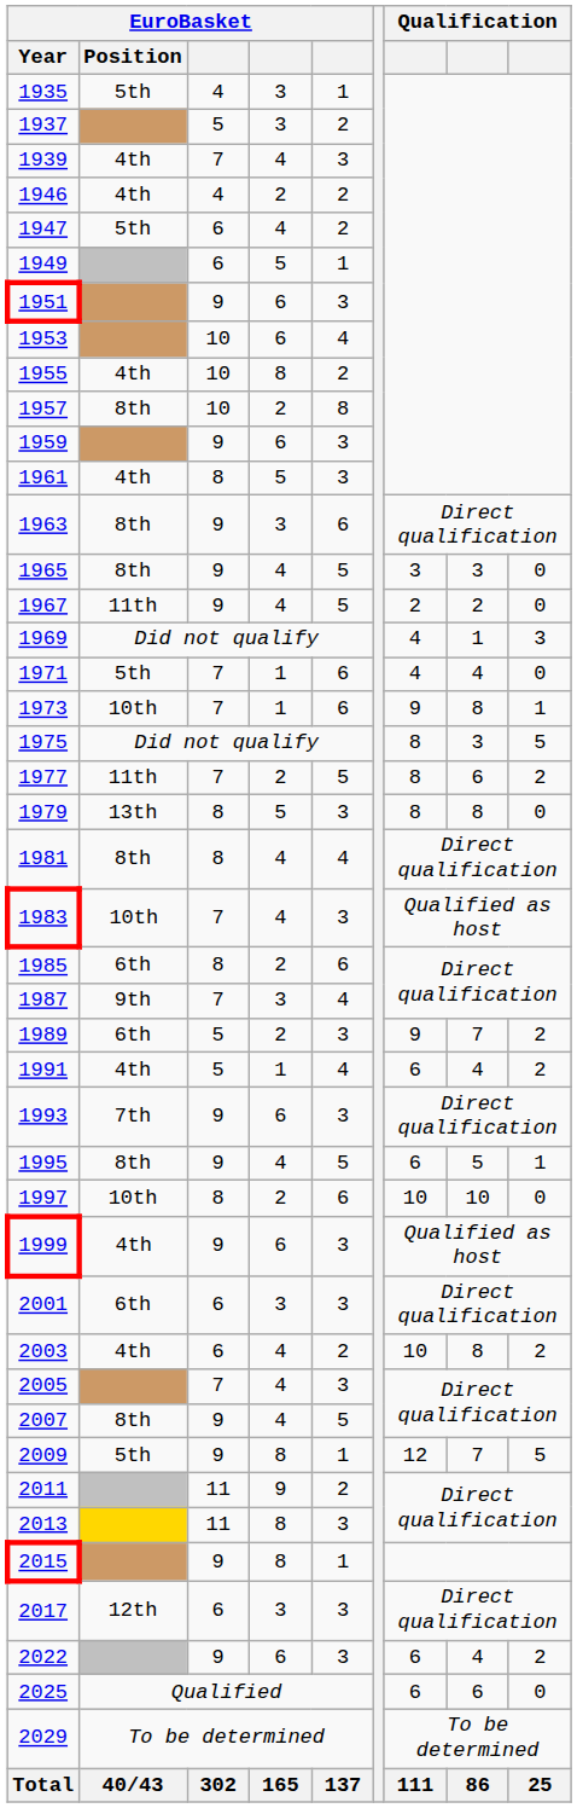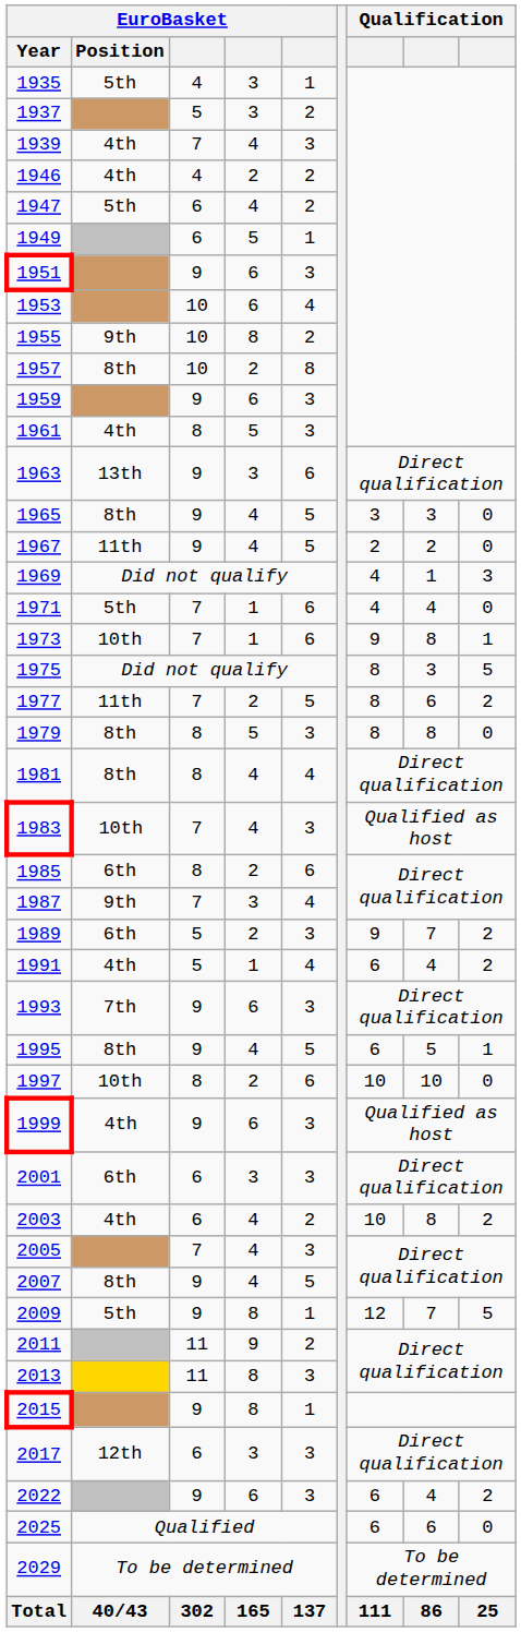 <table class="wikitable" style="text-align: center;font-size:90%;">
 <tr>
 <th colspan=5><a href='#'>EuroBasket</a></th>
 <th rowspan=46></th>
 <th colspan=3>Qualification</th>
 </tr>
 <tr>
 <th>Year</th>
 <th>Position</th>
 <th width=30></th>
 <th width=30></th>
 <th width=30></th>
 <th width=30></th>
 <th width=30></th>
 <th width=30></th>
 </tr>
 <tr>
 <td> <a href='#'>1935</a></td>
 <td>5th</td>
 <td>4</td>
 <td>3</td>
 <td>1</td>
 </tr>
 <tr>
 <td> <a href='#'>1937</a></td>
 <td bgcolor=#cc9966></td>
 <td>5</td>
 <td>3</td>
 <td>2</td>
 </tr>
 <tr>
 <td> <a href='#'>1939</a></td>
 <td>4th</td>
 <td>7</td>
 <td>4</td>
 <td>3</td>
 </tr>
 <tr>
 <td> <a href='#'>1946</a></td>
 <td>4th</td>
 <td>4</td>
 <td>2</td>
 <td>2</td>
 </tr>
 <tr>
 <td> <a href='#'>1947</a></td>
 <td>5th</td>
 <td>6</td>
 <td>4</td>
 <td>2</td>
 </tr>
 <tr>
 <td> <a href='#'>1949</a></td>
 <td bgcolor=silver></td>
 <td>6</td>
 <td>5</td>
 <td>1</td>
 </tr>
 <tr>
 <td style="border: 3px solid red"> <a href='#'>1951</a></td>
 <td bgcolor=#cc9966></td>
 <td>9</td>
 <td>6</td>
 <td>3</td>
 </tr>
 <tr>
 <td> <a href='#'>1953</a></td>
 <td bgcolor=#cc9966></td>
 <td>10</td>
 <td>6</td>
 <td>4</td>
 </tr>
 <tr>
 <td> <a href='#'>1955</a></td>
-<td>4th</td>
+<td>9th</td>
 <td>10</td>
 <td>8</td>
 <td>2</td>
 </tr>
 <tr>
 <td> <a href='#'>1957</a></td>
 <td>8th</td>
 <td>10</td>
 <td>2</td>
 <td>8</td>
 </tr>
 <tr>
 <td> <a href='#'>1959</a></td>
 <td bgcolor=#cc9966></td>
 <td>9</td>
 <td>6</td>
 <td>3</td>
 </tr>
 <tr>
 <td> <a href='#'>1961</a></td>
 <td>4th</td>
 <td>8</td>
 <td>5</td>
 <td>3</td>
 </tr>
 <tr>
 <td> <a href='#'>1963</a></td>
-<td>8th</td>
+<td>13th</td>
 <td>9</td>
 <td>3</td>
 <td>6</td>
 <td colspan=3><em>Direct qualification</em></td>
 </tr>
 <tr>
 <td> <a href='#'>1965</a></td>
 <td>8th</td>
 <td>9</td>
 <td>4</td>
 <td>5</td>
 <td>3</td>
 <td>3</td>
 <td>0</td>
 </tr>
 <tr>
 <td> <a href='#'>1967</a></td>
 <td>11th</td>
 <td>9</td>
 <td>4</td>
 <td>5</td>
 <td>2</td>
 <td>2</td>
 <td>0</td>
 </tr>
 <tr>
 <td> <a href='#'>1969</a></td>
 <td colspan=4><em>Did not qualify</em></td>
 <td>4</td>
 <td>1</td>
 <td>3</td>
 </tr>
 <tr>
 <td> <a href='#'>1971</a></td>
 <td>5th</td>
 <td>7</td>
 <td>1</td>
 <td>6</td>
 <td>4</td>
 <td>4</td>
 <td>0</td>
 </tr>
 <tr>
 <td> <a href='#'>1973</a></td>
 <td>10th</td>
 <td>7</td>
 <td>1</td>
 <td>6</td>
 <td>9</td>
 <td>8</td>
 <td>1</td>
 </tr>
 <tr>
 <td> <a href='#'>1975</a></td>
 <td colspan=4><em>Did not qualify</em></td>
 <td>8</td>
 <td>3</td>
 <td>5</td>
 </tr>
 <tr>
 <td> <a href='#'>1977</a></td>
 <td>11th</td>
 <td>7</td>
 <td>2</td>
 <td>5</td>
 <td>8</td>
 <td>6</td>
 <td>2</td>
 </tr>
 <tr>
 <td> <a href='#'>1979</a></td>
-<td>13th</td>
+<td>8th</td>
 <td>8</td>
 <td>5</td>
 <td>3</td>
 <td>8</td>
 <td>8</td>
 <td>0</td>
 </tr>
 <tr>
 <td> <a href='#'>1981</a></td>
 <td>8th</td>
 <td>8</td>
 <td>4</td>
 <td>4</td>
 <td colspan=3><em>Direct qualification</em></td>
 </tr>
 <tr>
 <td style="border: 3px solid red"> <a href='#'>1983</a></td>
 <td>10th</td>
 <td>7</td>
 <td>4</td>
 <td>3</td>
 <td colspan=3><em>Qualified as host</em></td>
 </tr>
 <tr>
 <td> <a href='#'>1985</a></td>
 <td>6th</td>
 <td>8</td>
 <td>2</td>
 <td>6</td>
 <td colspan=3 rowspan=2><em>Direct qualification</em></td>
 </tr>
 <tr>
 <td> <a href='#'>1987</a></td>
 <td>9th</td>
 <td>7</td>
 <td>3</td>
 <td>4</td>
 </tr>
 <tr>
 <td> <a href='#'>1989</a></td>
 <td>6th</td>
 <td>5</td>
 <td>2</td>
 <td>3</td>
 <td>9</td>
 <td>7</td>
 <td>2</td>
 </tr>
 <tr>
 <td> <a href='#'>1991</a></td>
 <td>4th</td>
 <td>5</td>
 <td>1</td>
 <td>4</td>
 <td>6</td>
 <td>4</td>
 <td>2</td>
 </tr>
 <tr>
 <td> <a href='#'>1993</a></td>
 <td>7th</td>
 <td>9</td>
 <td>6</td>
 <td>3</td>
 <td colspan=3><em>Direct qualification</em></td>
 </tr>
 <tr>
 <td> <a href='#'>1995</a></td>
 <td>8th</td>
 <td>9</td>
 <td>4</td>
 <td>5</td>
 <td>6</td>
 <td>5</td>
 <td>1</td>
 </tr>
 <tr>
 <td> <a href='#'>1997</a></td>
 <td>10th</td>
 <td>8</td>
 <td>2</td>
 <td>6</td>
 <td>10</td>
 <td>10</td>
 <td>0</td>
 </tr>
 <tr>
 <td style="border: 3px solid red"> <a href='#'>1999</a></td>
 <td>4th</td>
 <td>9</td>
 <td>6</td>
 <td>3</td>
 <td colspan=3><em>Qualified as host</em></td>
 </tr>
 <tr>
 <td> <a href='#'>2001</a></td>
 <td>6th</td>
 <td>6</td>
 <td>3</td>
 <td>3</td>
 <td colspan=3><em>Direct qualification</em></td>
 </tr>
 <tr>
 <td> <a href='#'>2003</a></td>
 <td>4th</td>
 <td>6</td>
 <td>4</td>
 <td>2</td>
 <td>10</td>
 <td>8</td>
 <td>2</td>
 </tr>
 <tr>
 <td> <a href='#'>2005</a></td>
 <td bgcolor=#cc9966></td>
 <td>7</td>
 <td>4</td>
 <td>3</td>
 <td colspan=3 rowspan=2><em>Direct qualification</em></td>
 </tr>
 <tr>
 <td> <a href='#'>2007</a></td>
 <td>8th</td>
 <td>9</td>
 <td>4</td>
 <td>5</td>
 </tr>
 <tr>
 <td> <a href='#'>2009</a></td>
 <td>5th</td>
 <td>9</td>
 <td>8</td>
 <td>1</td>
 <td>12</td>
 <td>7</td>
 <td>5</td>
 </tr>
 <tr>
 <td> <a href='#'>2011</a></td>
 <td bgcolor=silver></td>
 <td>11</td>
 <td>9</td>
 <td>2</td>
 <td colspan=3 rowspan=2><em>Direct qualification</em></td>
 </tr>
 <tr>
 <td> <a href='#'>2013</a></td>
 <td bgcolor=gold></td>
 <td>11</td>
 <td>8</td>
 <td>3</td>
 </tr>
 <tr>
 <td style="border: 3px solid red"> <a href='#'>2015</a></td>
 <td bgcolor=#cc9966></td>
 <td>9</td>
 <td>8</td>
 <td>1</td>
 <td colspan=3></td>
 </tr>
 <tr>
 <td> <a href='#'>2017</a></td>
 <td>12th</td>
 <td>6</td>
 <td>3</td>
 <td>3</td>
 <td colspan=3><em>Direct qualification</em></td>
 </tr>
 <tr>
 <td> <a href='#'>2022</a></td>
 <td bgcolor=silver></td>
 <td>9</td>
 <td>6</td>
 <td>3</td>
 <td>6</td>
 <td>4</td>
 <td>2</td>
 </tr>
 <tr>
 <td> <a href='#'>2025</a></td>
 <td colspan=4><em>Qualified</em></td>
 <td>6</td>
 <td>6</td>
 <td>0</td>
 </tr>
 <tr>
 <td> <a href='#'>2029</a></td>
 <td colspan=4><em>To be determined</em></td>
 <td colspan=3><em>To be determined</em></td>
 </tr>
 <tr>
 <th>Total</th>
 <th>40/43</th>
 <th>302</th>
 <th>165</th>
 <th>137</th>
 <th>111</th>
 <th>86</th>
 <th>25</th>
 </tr>
 </table>
